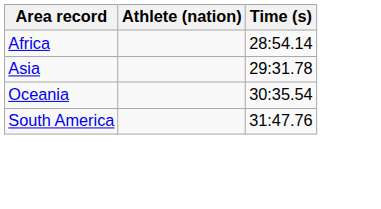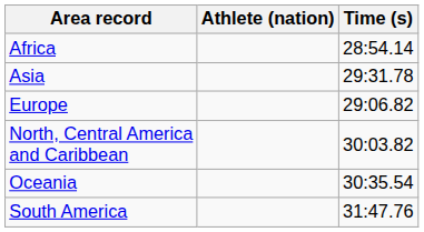 <table class="wikitable">
 <tr>
 <th>Area record</th>
 <th>Athlete (nation)</th>
 <th>Time (s)</th>
 </tr>
 <tr>
 <td><a href='#'>Africa</a> </td>
 <td></td>
 <td>28:54.14 </td>
 </tr>
 <tr>
 <td><a href='#'>Asia</a> </td>
 <td></td>
 <td>29:31.78</td>
 </tr>
 <tr>
+<td><a href='#'>Europe</a> </td>
+<td></td>
+<td>29:06.82</td>
+</tr>
+<tr>
+<td><a href='#'>North, Central America<br>and Caribbean</a> </td>
+<td></td>
+<td>30:03.82</td>
+</tr>
+<tr>
 <td><a href='#'>Oceania</a> </td>
 <td></td>
 <td>30:35.54</td>
 </tr>
 <tr>
 <td><a href='#'>South America</a> </td>
 <td></td>
 <td>31:47.76</td>
 </tr>
 </table>
